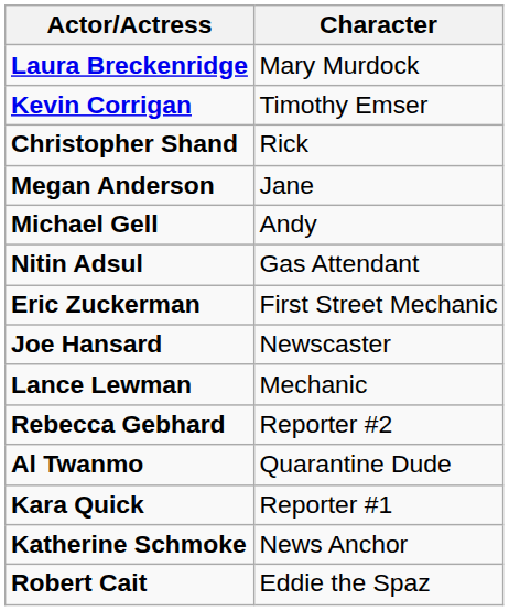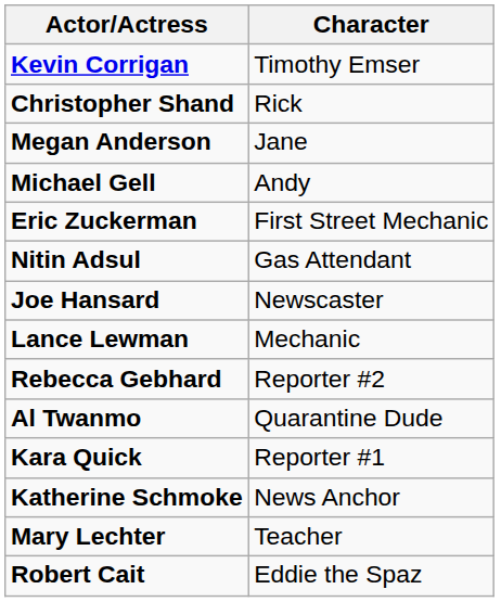 <table class="wikitable">
 <tr>
 <th>Actor/Actress</th>
 <th>Character</th>
-</tr>
-<tr>
-<td><strong><a href='#'>Laura Breckenridge</a></strong></td>
-<td>Mary Murdock</td>
 </tr>
 <tr>
 <td><strong><a href='#'>Kevin Corrigan</a></strong></td>
 <td>Timothy Emser</td>
 </tr>
 <tr>
 <td><strong>Christopher Shand</strong></td>
 <td>Rick</td>
 </tr>
 <tr>
 <td><strong>Megan Anderson</strong></td>
 <td>Jane</td>
 </tr>
 <tr>
 <td><strong>Michael Gell</strong></td>
 <td>Andy</td>
 </tr>
 <tr>
+<td><strong>Eric Zuckerman</strong></td>
+<td>First Street Mechanic</td>
+</tr>
+<tr>
 <td><strong>Nitin Adsul</strong></td>
 <td>Gas Attendant</td>
-</tr>
-<tr>
-<td><strong>Eric Zuckerman</strong></td>
-<td>First Street Mechanic</td>
 </tr>
 <tr>
 <td><strong>Joe Hansard</strong></td>
 <td>Newscaster</td>
 </tr>
 <tr>
 <td><strong>Lance Lewman</strong></td>
 <td>Mechanic</td>
 </tr>
 <tr>
 <td><strong>Rebecca Gebhard</strong></td>
 <td>Reporter #2</td>
 </tr>
 <tr>
 <td><strong>Al Twanmo</strong></td>
 <td>Quarantine Dude</td>
 </tr>
 <tr>
 <td><strong>Kara Quick</strong></td>
 <td>Reporter #1</td>
 </tr>
 <tr>
 <td><strong>Katherine Schmoke</strong></td>
 <td>News Anchor</td>
 </tr>
 <tr>
+<td><strong>Mary Lechter</strong></td>
+<td>Teacher</td>
+</tr>
+<tr>
 <td><strong>Robert Cait</strong></td>
 <td>Eddie the Spaz</td>
 </tr>
 </table>
